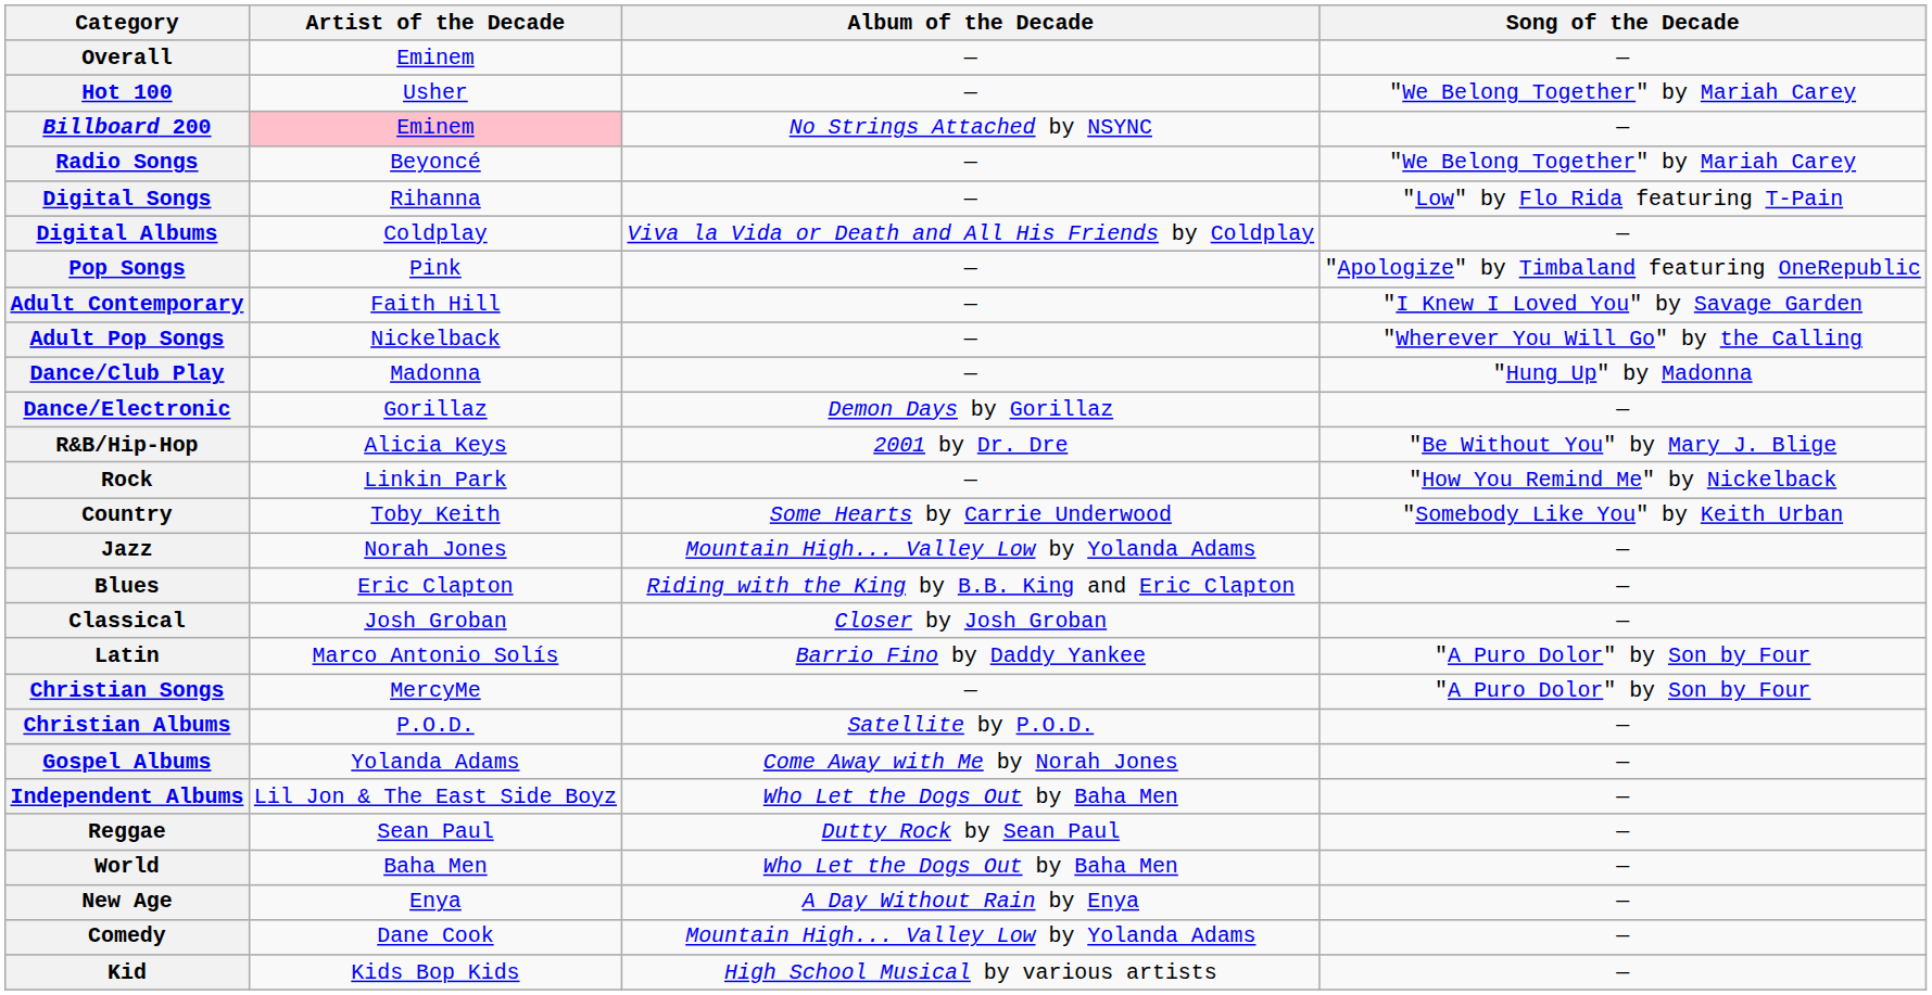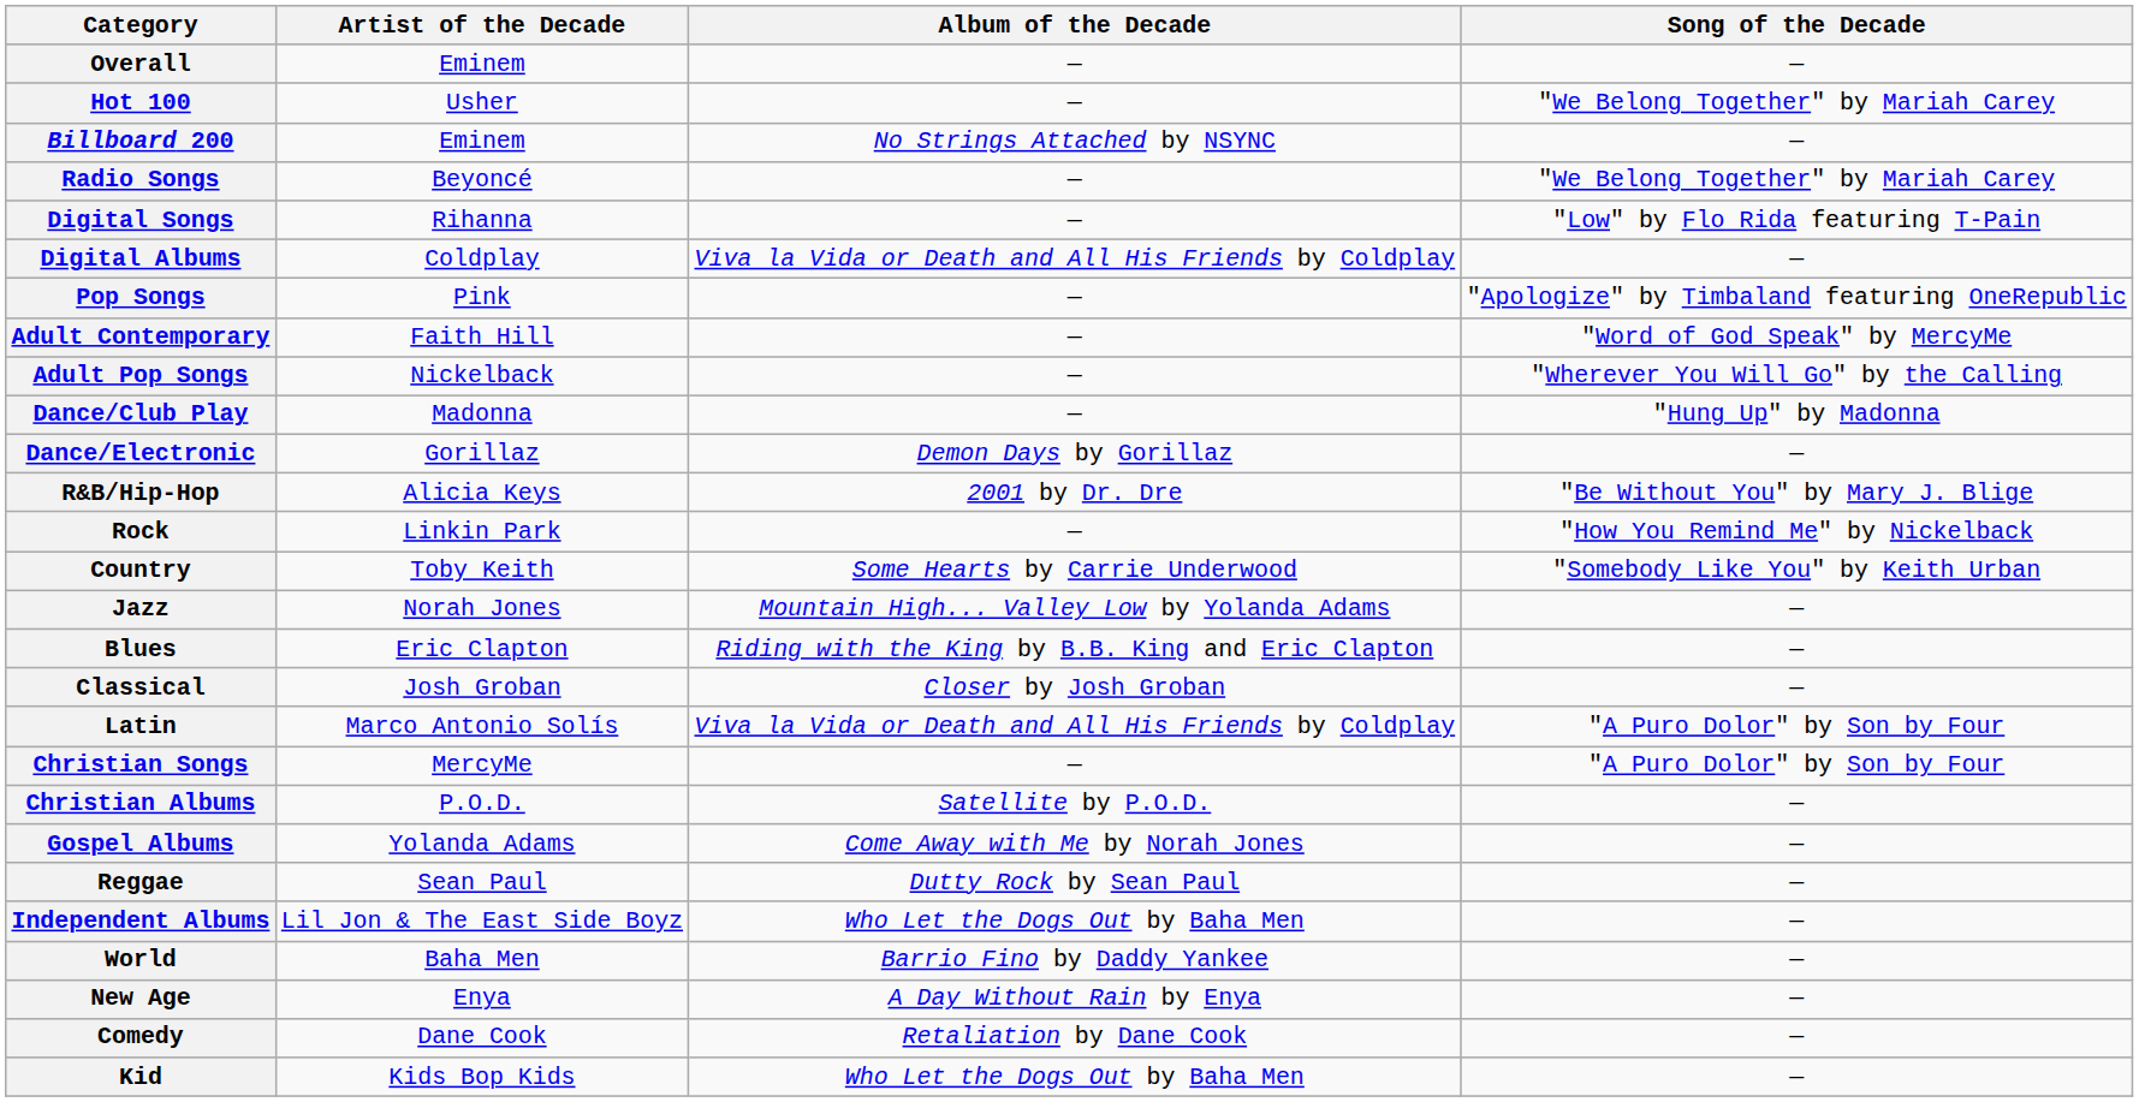 <table class="wikitable sortable plainrowheaders" style="text-align:center;">
 <tr>
 <th>Category</th>
 <th>Artist of the Decade</th>
 <th>Album of the Decade</th>
 <th>Song of the Decade</th>
 </tr>
 <tr>
 <th scope="row">Overall</th>
 <td><a href='#'>Eminem</a></td>
 <td>—</td>
 <td>—</td>
 </tr>
 <tr>
 <th scope="row"><a href='#'>Hot 100</a></th>
 <td><a href='#'>Usher</a></td>
 <td>—</td>
 <td>"<a href='#'>We Belong Together</a>" by <a href='#'>Mariah Carey</a></td>
 </tr>
 <tr>
 <th scope="row"><a href='#'><em>Billboard</em> 200</a></th>
-<td style="background: pink;"><a href='#'>Eminem</a></td>
+<td><a href='#'>Eminem</a></td>
 <td><em><a href='#'>No Strings Attached</a></em> by <a href='#'>NSYNC</a></td>
 <td>—</td>
 </tr>
 <tr>
 <th scope="row"><a href='#'>Radio Songs</a></th>
 <td><a href='#'>Beyoncé</a></td>
 <td>—</td>
 <td>"<a href='#'>We Belong Together</a>" by <a href='#'>Mariah Carey</a></td>
 </tr>
 <tr>
 <th scope="row"><a href='#'>Digital Songs</a></th>
 <td><a href='#'>Rihanna</a></td>
 <td>—</td>
 <td>"<a href='#'>Low</a>" by <a href='#'>Flo Rida</a> featuring <a href='#'>T-Pain</a></td>
 </tr>
 <tr>
 <th scope="row"><a href='#'>Digital Albums</a></th>
 <td><a href='#'>Coldplay</a></td>
 <td><em><a href='#'>Viva la Vida or Death and All His Friends</a></em> by <a href='#'>Coldplay</a></td>
 <td>—</td>
 </tr>
 <tr>
 <th scope="row"><a href='#'>Pop Songs</a></th>
 <td><a href='#'>Pink</a></td>
 <td>—</td>
 <td>"<a href='#'>Apologize</a>" by <a href='#'>Timbaland</a> featuring <a href='#'>OneRepublic</a></td>
 </tr>
 <tr>
 <th scope="row"><a href='#'>Adult Contemporary</a></th>
 <td><a href='#'>Faith Hill</a></td>
 <td>—</td>
-<td>"<a href='#'>I Knew I Loved You</a>" by <a href='#'>Savage Garden</a></td>
+<td>"<a href='#'>Word of God Speak</a>" by <a href='#'>MercyMe</a></td>
 </tr>
 <tr>
 <th scope="row"><a href='#'>Adult Pop Songs</a></th>
 <td><a href='#'>Nickelback</a></td>
 <td>—</td>
 <td>"<a href='#'>Wherever You Will Go</a>" by <a href='#'>the Calling</a></td>
 </tr>
 <tr>
 <th scope="row"><a href='#'>Dance/Club Play</a></th>
 <td><a href='#'>Madonna</a></td>
 <td>—</td>
 <td>"<a href='#'>Hung Up</a>" by <a href='#'>Madonna</a></td>
 </tr>
 <tr>
 <th scope="row"><a href='#'>Dance/Electronic</a></th>
 <td><a href='#'>Gorillaz</a></td>
 <td><em><a href='#'>Demon Days</a></em> by <a href='#'>Gorillaz</a></td>
 <td>—</td>
 </tr>
 <tr>
 <th scope="row">R&B/Hip-Hop</th>
 <td><a href='#'>Alicia Keys</a></td>
 <td><em><a href='#'>2001</a></em> by <a href='#'>Dr. Dre</a></td>
 <td>"<a href='#'>Be Without You</a>" by <a href='#'>Mary J. Blige</a></td>
 </tr>
 <tr>
 <th scope="row">Rock</th>
 <td><a href='#'>Linkin Park</a></td>
 <td>—</td>
 <td>"<a href='#'>How You Remind Me</a>" by <a href='#'>Nickelback</a></td>
 </tr>
 <tr>
 <th scope="row">Country</th>
 <td><a href='#'>Toby Keith</a></td>
 <td><em><a href='#'>Some Hearts</a></em> by <a href='#'>Carrie Underwood</a></td>
 <td>"<a href='#'>Somebody Like You</a>" by <a href='#'>Keith Urban</a></td>
 </tr>
 <tr>
 <th scope="row">Jazz</th>
 <td><a href='#'>Norah Jones</a></td>
 <td><em><a href='#'>Mountain High... Valley Low</a></em> by <a href='#'>Yolanda Adams</a></td>
 <td>—</td>
 </tr>
 <tr>
 <th scope="row">Blues</th>
 <td><a href='#'>Eric Clapton</a></td>
 <td><em><a href='#'>Riding with the King</a></em> by <a href='#'>B.B. King</a> and <a href='#'>Eric Clapton</a></td>
 <td>—</td>
 </tr>
 <tr>
 <th scope="row">Classical</th>
 <td><a href='#'>Josh Groban</a></td>
 <td><em><a href='#'>Closer</a></em> by <a href='#'>Josh Groban</a></td>
 <td>—</td>
 </tr>
 <tr>
 <th scope="row">Latin</th>
 <td><a href='#'>Marco Antonio Solís</a></td>
-<td><em><a href='#'>Barrio Fino</a></em> by <a href='#'>Daddy Yankee</a></td>
+<td><em><a href='#'>Viva la Vida or Death and All His Friends</a></em> by <a href='#'>Coldplay</a></td>
 <td>"<a href='#'>A Puro Dolor</a>" by <a href='#'>Son by Four</a></td>
 </tr>
 <tr>
 <th scope="row"><a href='#'>Christian Songs</a></th>
 <td><a href='#'>MercyMe</a></td>
 <td>—</td>
 <td>"<a href='#'>A Puro Dolor</a>" by <a href='#'>Son by Four</a></td>
 </tr>
 <tr>
 <th scope="row"><a href='#'>Christian Albums</a></th>
 <td><a href='#'>P.O.D.</a></td>
 <td><em><a href='#'>Satellite</a></em> by <a href='#'>P.O.D.</a></td>
 <td>—</td>
 </tr>
 <tr>
 <th scope="row"><a href='#'>Gospel Albums</a></th>
 <td><a href='#'>Yolanda Adams</a></td>
 <td><em><a href='#'>Come Away with Me</a></em> by <a href='#'>Norah Jones</a></td>
 <td>—</td>
 </tr>
 <tr>
+<th scope="row">Reggae</th>
+<td><a href='#'>Sean Paul</a></td>
+<td><em><a href='#'>Dutty Rock</a></em> by <a href='#'>Sean Paul</a></td>
+<td>—</td>
+</tr>
+<tr>
 <th scope="row"><a href='#'>Independent Albums</a></th>
 <td><a href='#'>Lil Jon & The East Side Boyz</a></td>
 <td><em><a href='#'>Who Let the Dogs Out</a></em> by <a href='#'>Baha Men</a></td>
 <td>—</td>
 </tr>
 <tr>
-<th scope="row">Reggae</th>
-<td><a href='#'>Sean Paul</a></td>
-<td><em><a href='#'>Dutty Rock</a></em> by <a href='#'>Sean Paul</a></td>
-<td>—</td>
-</tr>
-<tr>
 <th scope="row">World</th>
 <td><a href='#'>Baha Men</a></td>
-<td><em><a href='#'>Who Let the Dogs Out</a></em> by <a href='#'>Baha Men</a></td>
+<td><em><a href='#'>Barrio Fino</a></em> by <a href='#'>Daddy Yankee</a></td>
 <td>—</td>
 </tr>
 <tr>
 <th scope="row">New Age</th>
 <td><a href='#'>Enya</a></td>
 <td><em><a href='#'>A Day Without Rain</a></em> by <a href='#'>Enya</a></td>
 <td>—</td>
 </tr>
 <tr>
 <th scope="row">Comedy</th>
 <td><a href='#'>Dane Cook</a></td>
-<td><em><a href='#'>Mountain High... Valley Low</a></em> by <a href='#'>Yolanda Adams</a></td>
+<td><em><a href='#'>Retaliation</a></em> by <a href='#'>Dane Cook</a></td>
 <td>—</td>
 </tr>
 <tr>
 <th scope="row">Kid</th>
 <td><a href='#'>Kids Bop Kids</a></td>
-<td><em><a href='#'>High School Musical</a></em> by various artists</td>
+<td><em><a href='#'>Who Let the Dogs Out</a></em> by <a href='#'>Baha Men</a></td>
 <td>—</td>
 </tr>
 </table>
